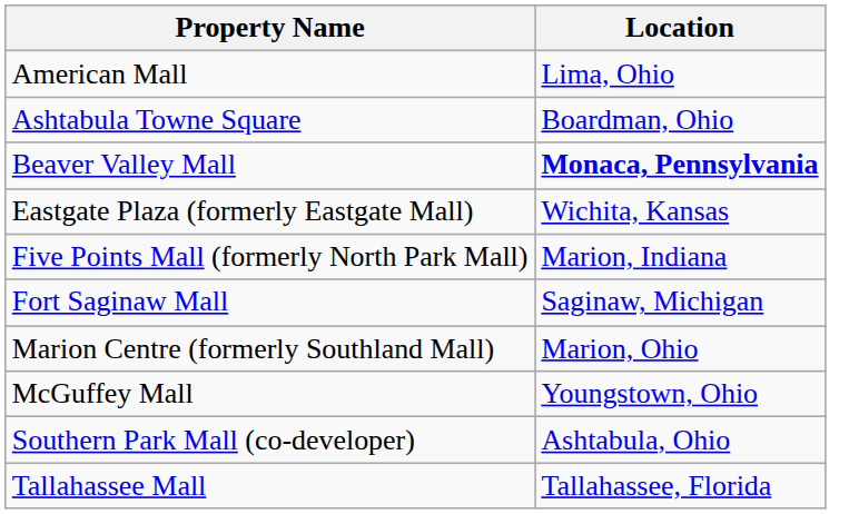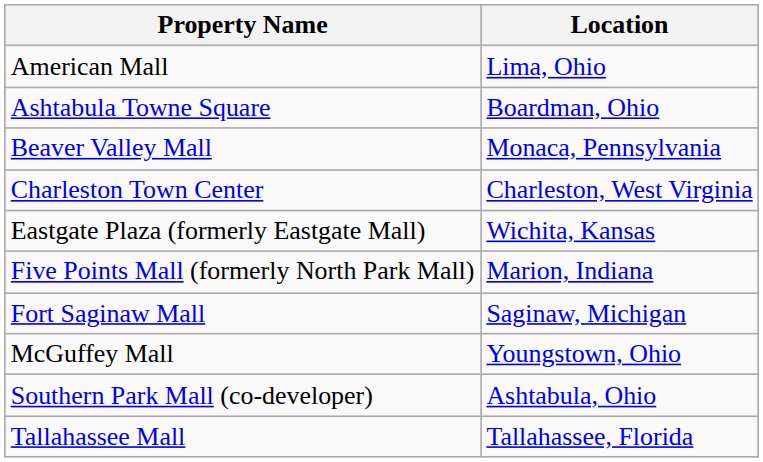 <table class="wikitable sortable">
 <tr>
 <th scope="col">Property Name</th>
 <th scope="col">Location</th>
 </tr>
 <tr>
 <td>American Mall</td>
 <td><a href='#'>Lima, Ohio</a></td>
 </tr>
 <tr>
 <td><a href='#'>Ashtabula Towne Square</a></td>
 <td><a href='#'>Boardman, Ohio</a></td>
 </tr>
 <tr>
 <td><a href='#'>Beaver Valley Mall</a></td>
-<td><strong><a href='#'>Monaca, Pennsylvania</a></strong></td>
+<td><a href='#'>Monaca, Pennsylvania</a></td>
+</tr>
+<tr>
+<td><a href='#'>Charleston Town Center</a></td>
+<td><a href='#'>Charleston, West Virginia</a></td>
 </tr>
 <tr>
 <td>Eastgate Plaza (formerly Eastgate Mall)</td>
 <td><a href='#'>Wichita, Kansas</a></td>
 </tr>
 <tr>
 <td><a href='#'>Five Points Mall</a> (formerly North Park Mall)</td>
 <td><a href='#'>Marion, Indiana</a></td>
 </tr>
 <tr>
 <td><a href='#'>Fort Saginaw Mall</a></td>
 <td><a href='#'>Saginaw, Michigan</a></td>
 </tr>
 <tr>
-<td>Marion Centre (formerly Southland Mall)</td>
-<td><a href='#'>Marion, Ohio</a></td>
-</tr>
-<tr>
 <td>McGuffey Mall</td>
 <td><a href='#'>Youngstown, Ohio</a></td>
 </tr>
 <tr>
 <td><a href='#'>Southern Park Mall</a> (co-developer)</td>
 <td><a href='#'>Ashtabula, Ohio</a></td>
 </tr>
 <tr>
 <td><a href='#'>Tallahassee Mall</a></td>
 <td><a href='#'>Tallahassee, Florida</a></td>
 </tr>
 </table>
